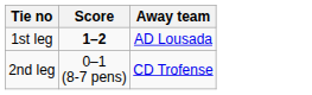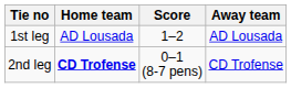 <table class="wikitable" style="text-align:center">
 <tr>
 <th style= width="60px">Tie no</th>
+<th style= width="150px">Home team</th>
 <th style= width="60px">Score</th>
 <th style= width="150px">Away team</th>
 </tr>
 <tr>
 <td>1st leg</td>
-<td><strong>1–2</strong></td>
+<td><a href='#'>AD Lousada</a></td>
+<td>1–2</td>
 <td><a href='#'>AD Lousada</a></td>
 </tr>
 <tr>
 <td>2nd leg</td>
+<td><strong><a href='#'>CD Trofense</a></strong></td>
 <td>0–1<br> (8-7 pens)</td>
 <td><a href='#'>CD Trofense</a></td>
 </tr>
 </table>
